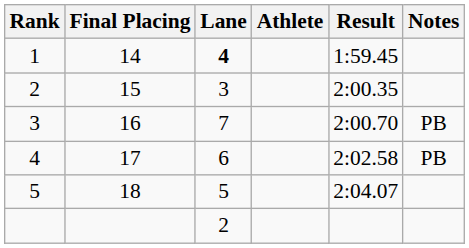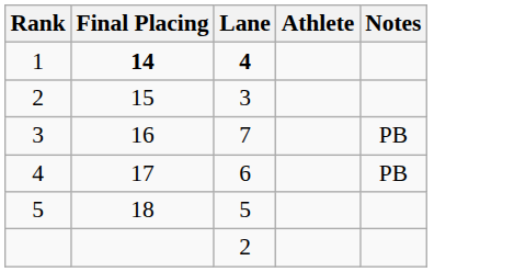 <table class="wikitable sortable" style="text-align:center">
 <tr>
 <th>Rank</th>
 <th>Final Placing</th>
 <th>Lane</th>
 <th>Athlete</th>
-<th>Result</th>
 <th>Notes</th>
 </tr>
 <tr>
 <td>1</td>
-<td>14</td>
+<td><strong>14</strong></td>
 <td><strong>4</strong></td>
 <td align=left></td>
-<td>1:59.45</td>
 <td></td>
 </tr>
 <tr>
 <td>2</td>
 <td>15</td>
 <td>3</td>
 <td align=left></td>
-<td>2:00.35</td>
 <td></td>
 </tr>
 <tr>
 <td>3</td>
 <td>16</td>
 <td>7</td>
 <td align=left></td>
-<td>2:00.70</td>
 <td>PB</td>
 </tr>
 <tr>
 <td>4</td>
 <td>17</td>
 <td>6</td>
 <td align=left></td>
-<td>2:02.58</td>
 <td>PB</td>
 </tr>
 <tr>
 <td>5</td>
 <td>18</td>
 <td>5</td>
 <td align=left></td>
-<td>2:04.07</td>
 <td></td>
 </tr>
 <tr>
 <td></td>
 <td></td>
 <td>2</td>
 <td align=left></td>
 <td></td>
-<td></td>
 </tr>
 </table>
